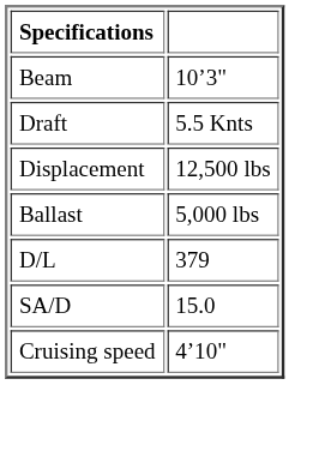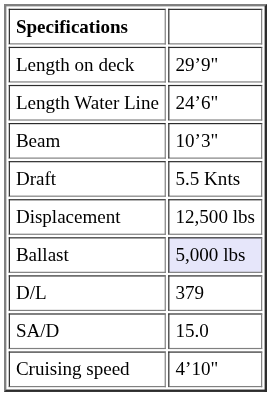 <table border="2" cellpadding="5">
 <tr>
 <td><strong>Specifications</strong></td>
 <td></td>
+</tr>
+<tr>
+<td>Length on deck</td>
+<td>29’9"</td>
+</tr>
+<tr>
+<td>Length Water Line</td>
+<td>24’6"</td>
 </tr>
 <tr>
 <td>Beam</td>
 <td>10’3"</td>
 </tr>
 <tr>
 <td>Draft</td>
 <td>5.5 Knts</td>
 </tr>
 <tr>
 <td>Displacement</td>
 <td>12,500 lbs</td>
 </tr>
 <tr>
 <td>Ballast</td>
-<td>5,000 lbs</td>
+<td style="background: lavender;">5,000 lbs</td>
 </tr>
 <tr>
 <td>D/L</td>
 <td>379</td>
 </tr>
 <tr>
 <td>SA/D</td>
 <td>15.0</td>
 </tr>
 <tr>
 <td>Cruising speed</td>
 <td>4’10"</td>
 </tr>
 </table>
